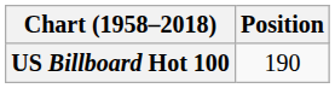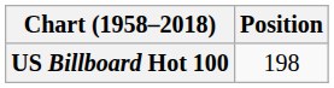 <table class="wikitable plainrowheaders">
 <tr>
 <th>Chart (1958–2018)</th>
 <th>Position</th>
 </tr>
 <tr>
 <th scope="row">US <em>Billboard</em> Hot 100</th>
-<td style="text-align:center;">190</td>
+<td style="text-align:center;">198</td>
 </tr>
 </table>
